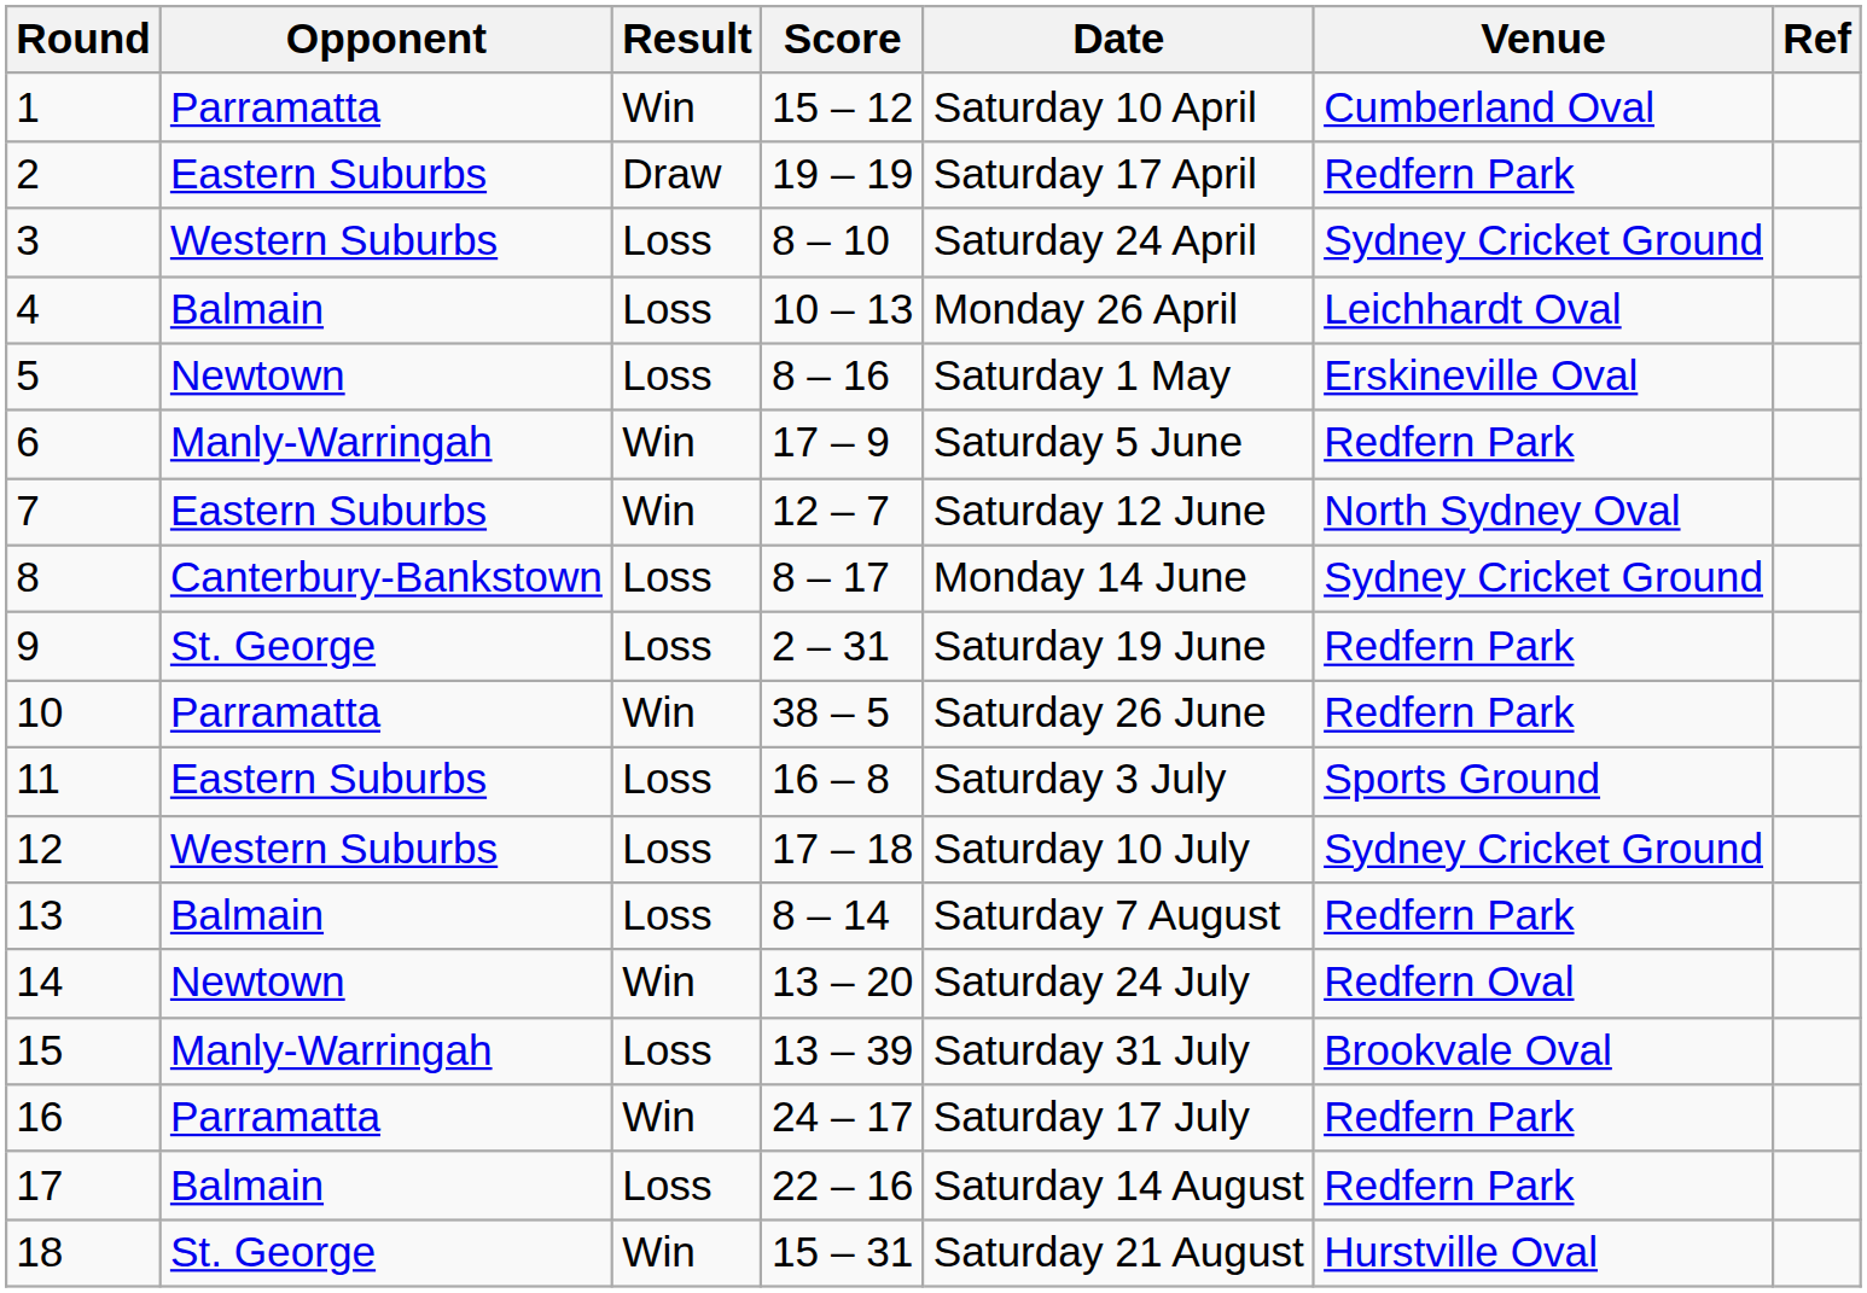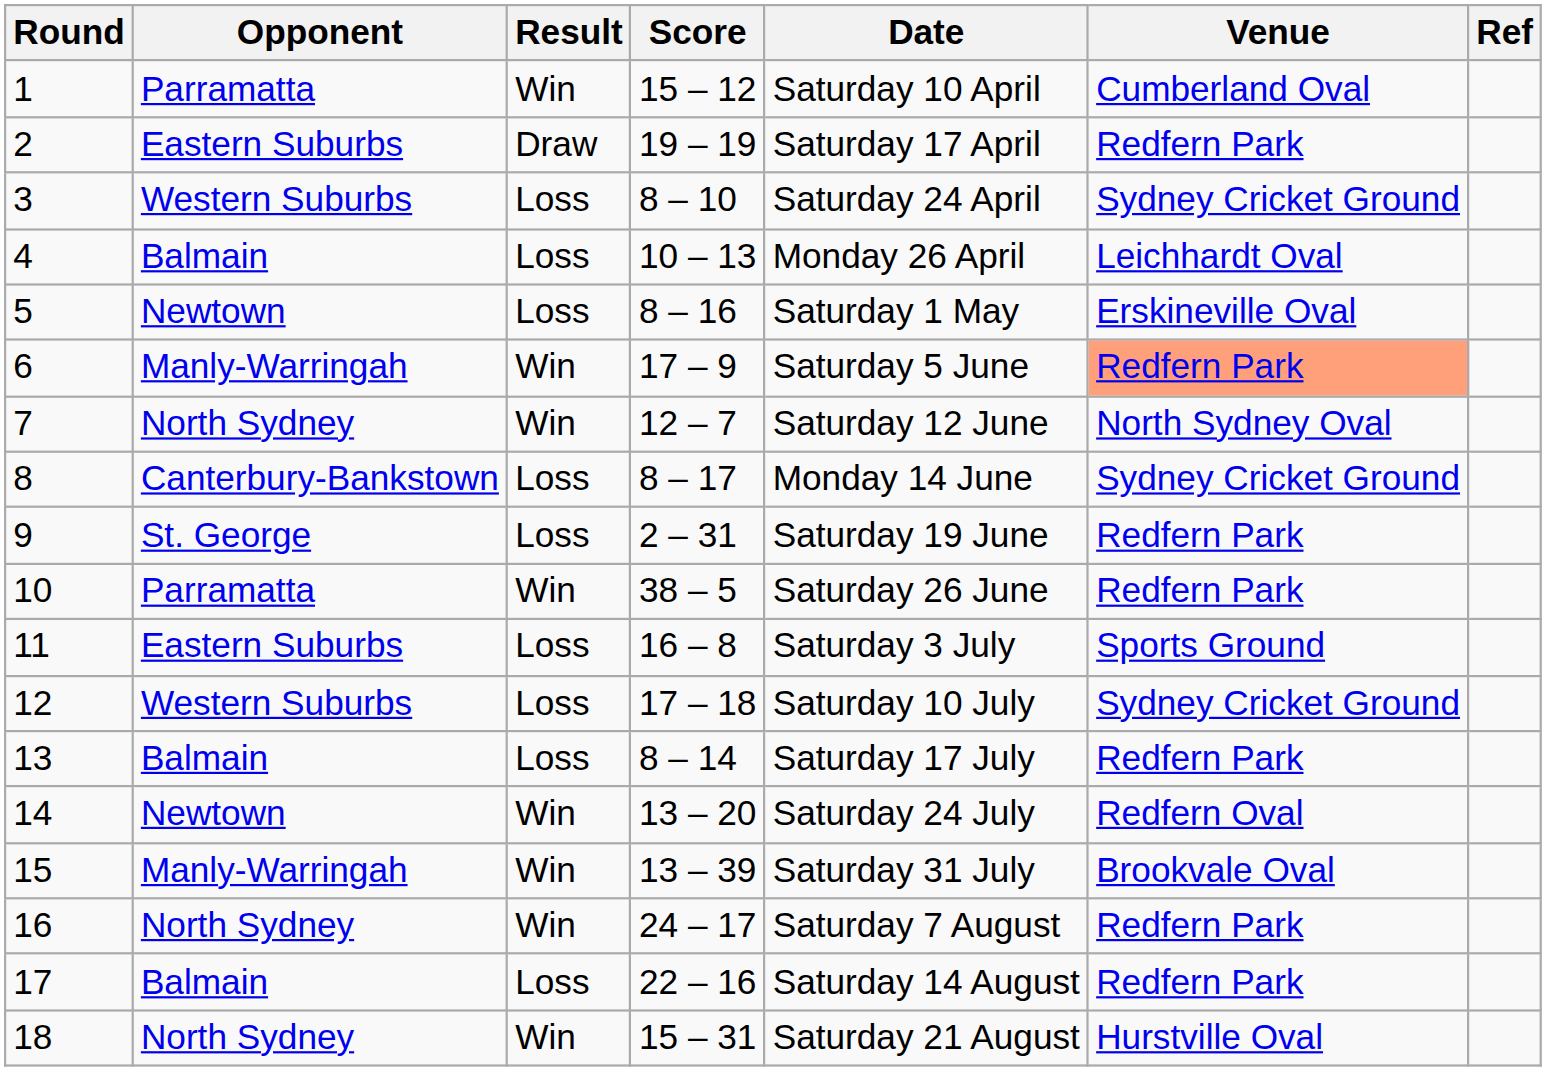 <table class="wikitable" style="text-align:left;">
 <tr>
 <th>Round</th>
 <th>Opponent</th>
 <th>Result</th>
 <th>Score</th>
 <th>Date</th>
 <th>Venue</th>
 <th>Ref</th>
 </tr>
 <tr>
 <td>1</td>
 <td> <a href='#'>Parramatta</a></td>
 <td>Win</td>
 <td>15 – 12</td>
 <td>Saturday 10 April</td>
 <td><a href='#'>Cumberland Oval</a></td>
 <td></td>
 </tr>
 <tr>
 <td>2</td>
 <td> <a href='#'>Eastern Suburbs</a></td>
 <td>Draw</td>
 <td>19 – 19</td>
 <td>Saturday 17 April</td>
 <td><a href='#'>Redfern Park</a></td>
 <td></td>
 </tr>
 <tr>
 <td>3</td>
 <td> <a href='#'>Western Suburbs</a></td>
 <td>Loss</td>
 <td>8 – 10</td>
 <td>Saturday 24 April</td>
 <td><a href='#'>Sydney Cricket Ground</a></td>
 <td></td>
 </tr>
 <tr>
 <td>4</td>
 <td> <a href='#'>Balmain</a></td>
 <td>Loss</td>
 <td>10 – 13</td>
 <td>Monday 26 April</td>
 <td><a href='#'>Leichhardt Oval</a></td>
 <td></td>
 </tr>
 <tr>
 <td>5</td>
 <td> <a href='#'>Newtown</a></td>
 <td>Loss</td>
 <td>8 – 16</td>
 <td>Saturday 1 May</td>
 <td><a href='#'>Erskineville Oval</a></td>
 <td></td>
 </tr>
 <tr>
 <td>6</td>
 <td> <a href='#'>Manly-Warringah</a></td>
 <td>Win</td>
 <td>17 – 9</td>
 <td>Saturday 5 June</td>
-<td><a href='#'>Redfern Park</a></td>
+<td style="background: lightsalmon;"><a href='#'>Redfern Park</a></td>
 <td></td>
 </tr>
 <tr>
 <td>7</td>
-<td> <a href='#'>Eastern Suburbs</a></td>
+<td> <a href='#'>North Sydney</a></td>
 <td>Win</td>
 <td>12 – 7</td>
 <td>Saturday 12 June</td>
 <td><a href='#'>North Sydney Oval</a></td>
 <td></td>
 </tr>
 <tr>
 <td>8</td>
 <td> <a href='#'>Canterbury-Bankstown</a></td>
 <td>Loss</td>
 <td>8 – 17</td>
 <td>Monday 14 June</td>
 <td><a href='#'>Sydney Cricket Ground</a></td>
 <td></td>
 </tr>
 <tr>
 <td>9</td>
 <td> <a href='#'>St. George</a></td>
 <td>Loss</td>
 <td>2 – 31</td>
 <td>Saturday 19 June</td>
 <td><a href='#'>Redfern Park</a></td>
 <td></td>
 </tr>
 <tr>
 <td>10</td>
 <td> <a href='#'>Parramatta</a></td>
 <td>Win</td>
 <td>38 – 5</td>
 <td>Saturday 26 June</td>
 <td><a href='#'>Redfern Park</a></td>
 <td></td>
 </tr>
 <tr>
 <td>11</td>
 <td> <a href='#'>Eastern Suburbs</a></td>
 <td>Loss</td>
 <td>16 – 8</td>
 <td>Saturday 3 July</td>
 <td><a href='#'>Sports Ground</a></td>
 <td></td>
 </tr>
 <tr>
 <td>12</td>
 <td> <a href='#'>Western Suburbs</a></td>
 <td>Loss</td>
 <td>17 – 18</td>
 <td>Saturday 10 July</td>
 <td><a href='#'>Sydney Cricket Ground</a></td>
 <td></td>
 </tr>
 <tr>
 <td>13</td>
 <td> <a href='#'>Balmain</a></td>
 <td>Loss</td>
 <td>8 – 14</td>
-<td>Saturday 7 August</td>
+<td>Saturday 17 July</td>
 <td><a href='#'>Redfern Park</a></td>
 <td></td>
 </tr>
 <tr>
 <td>14</td>
 <td> <a href='#'>Newtown</a></td>
 <td>Win</td>
 <td>13 – 20</td>
 <td>Saturday 24 July</td>
 <td><a href='#'>Redfern Oval</a></td>
 <td></td>
 </tr>
 <tr>
 <td>15</td>
 <td> <a href='#'>Manly-Warringah</a></td>
-<td>Loss</td>
+<td>Win</td>
 <td>13 – 39</td>
 <td>Saturday 31 July</td>
 <td><a href='#'>Brookvale Oval</a></td>
 <td></td>
 </tr>
 <tr>
 <td>16</td>
-<td> <a href='#'>Parramatta</a></td>
+<td> <a href='#'>North Sydney</a></td>
 <td>Win</td>
 <td>24 – 17</td>
-<td>Saturday 17 July</td>
+<td>Saturday 7 August</td>
 <td><a href='#'>Redfern Park</a></td>
 <td></td>
 </tr>
 <tr>
 <td>17</td>
 <td> <a href='#'>Balmain</a></td>
 <td>Loss</td>
 <td>22 – 16</td>
 <td>Saturday 14 August</td>
 <td><a href='#'>Redfern Park</a></td>
 <td></td>
 </tr>
 <tr>
 <td>18</td>
-<td> <a href='#'>St. George</a></td>
+<td> <a href='#'>North Sydney</a></td>
 <td>Win</td>
 <td>15 – 31</td>
 <td>Saturday 21 August</td>
 <td><a href='#'>Hurstville Oval</a></td>
 <td></td>
 </tr>
 </table>
